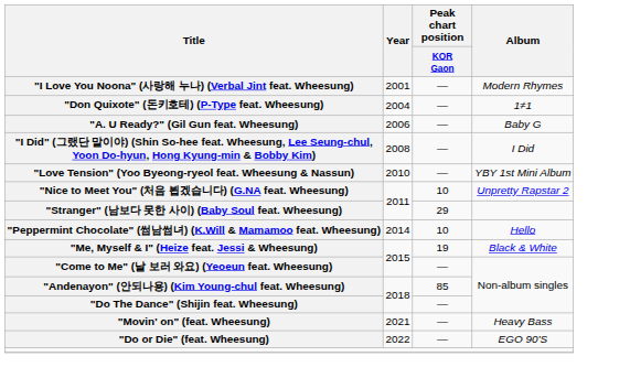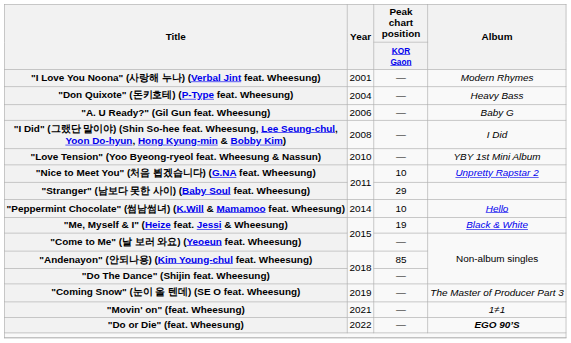 <table class="wikitable plainrowheaders" style="text-align:center;">
 <tr>
 <th scope="col" rowspan="2">Title</th>
 <th scope="col" rowspan="2">Year</th>
 <th colspan="1" scope="col" style="width:5em;">Peak chart position</th>
 <th scope="col" rowspan="2">Album</th>
 </tr>
 <tr>
 <th scope="col"><small><a href='#'>KOR<br>Gaon</a></small><br></th>
 </tr>
 <tr>
 <th scope="row">"I Love You Noona" (사랑해 누나) (<a href='#'>Verbal Jint</a> feat. Wheesung)</th>
 <td>2001</td>
 <td>—</td>
 <td><em>Modern Rhymes</em></td>
 </tr>
 <tr>
 <th scope="row">"Don Quixote" (돈키호테) (<a href='#'>P-Type</a> feat. Wheesung)</th>
 <td>2004</td>
 <td>—</td>
-<td><em>1≠1</em></td>
+<td><em>Heavy Bass</em></td>
 </tr>
 <tr>
 <th scope="row">"A. U Ready?" (Gil Gun feat. Wheesung)</th>
 <td>2006</td>
 <td>—</td>
 <td><em>Baby G</em></td>
 </tr>
 <tr>
 <th scope="row">"I Did" (그랬단 말이야) (Shin So-hee feat. Wheesung, <a href='#'>Lee Seung-chul</a>,<br><a href='#'>Yoon Do-hyun</a>, <a href='#'>Hong Kyung-min</a> & <a href='#'>Bobby Kim</a>)</th>
 <td>2008</td>
 <td>—</td>
 <td><em>I Did</em></td>
 </tr>
 <tr>
 <th scope="row">"Love Tension" (Yoo Byeong-ryeol feat. Wheesung & Nassun)</th>
 <td>2010</td>
 <td>—</td>
 <td><em>YBY 1st Mini Album</em></td>
 </tr>
 <tr>
 <th scope="row">"Nice to Meet You" (처음 뵙겠습니다) (<a href='#'>G.NA</a> feat. Wheesung)</th>
 <td rowspan="2">2011</td>
 <td>10</td>
 <td><em><a href='#'>Unpretty Rapstar 2</a></em></td>
 </tr>
 <tr>
 <th scope="row">"Stranger" (남보다 못한 사이) (<a href='#'>Baby Soul</a> feat. Wheesung)</th>
 <td>29</td>
 <td></td>
 </tr>
 <tr>
 <th scope="row">"Peppermint Chocolate" (썸남썸녀) (<a href='#'>K.Will</a> & <a href='#'>Mamamoo</a> feat. Wheesung)</th>
 <td>2014</td>
 <td>10</td>
 <td><em><a href='#'>Hello</a></em></td>
 </tr>
 <tr>
 <th scope="row">"Me, Myself & I" (<a href='#'>Heize</a> feat. <a href='#'>Jessi</a> & Wheesung)</th>
 <td rowspan="2">2015</td>
 <td>19</td>
 <td><em><a href='#'>Black & White</a></em></td>
 </tr>
 <tr>
 <th scope="row">"Come to Me" (날 보러 와요) (<a href='#'>Yeoeun</a> feat. Wheesung)</th>
 <td>—</td>
 <td rowspan="3">Non-album singles</td>
 </tr>
 <tr>
 <th scope="row">"Andenayon" (안되나용) (<a href='#'>Kim Young-chul</a> feat. Wheesung)</th>
 <td rowspan="2">2018</td>
 <td>85</td>
 </tr>
 <tr>
 <th scope="row">"Do The Dance" (Shijin feat. Wheesung)</th>
 <td>—</td>
 </tr>
 <tr>
+<th scope="row">"Coming Snow" (눈이 올 텐데) (SE O feat. Wheesung)</th>
+<td>2019</td>
+<td>—</td>
+<td><em>The Master of Producer Part 3</em></td>
+</tr>
+<tr>
 <th scope="row">"Movin' on" (feat. Wheesung)</th>
 <td>2021</td>
 <td>—</td>
-<td><em>Heavy Bass</em></td>
+<td><em>1≠1</em></td>
 </tr>
 <tr>
 <th scope="row">"Do or Die" (feat. Wheesung)</th>
 <td>2022</td>
 <td>—</td>
-<td><em> EGO 90’S</em></td>
+<td><strong><em> EGO 90’S</em></strong></td>
 </tr>
 <tr>
 <td colspan="4"></td>
 </tr>
 <tr>
 </tr>
 </table>
